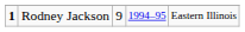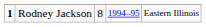 <table class="wikitable">
 <tr>
 </tr>
 <tr>
 <td><strong>1</strong></td>
 <td>Rodney Jackson</td>
-<td>9</td>
+<td>8</td>
 <td style="font-size:80%;"><a href='#'>1994–95</a></td>
 <td style="font-size:80%;">Eastern Illinois</td>
 </tr>
 </table>
